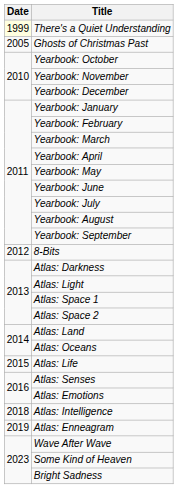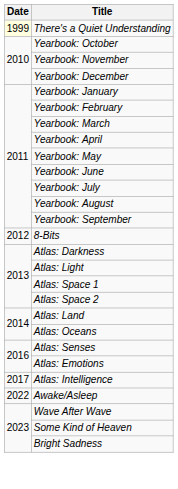 <table class="wikitable">
 <tr>
 <th>Date</th>
 <th>Title</th>
 </tr>
 <tr>
 <td style="background: lightyellow;">1999</td>
 <td><em>There's a Quiet Understanding</em></td>
-</tr>
-<tr>
-<td>2005</td>
-<td><em>Ghosts of Christmas Past</em></td>
 </tr>
 <tr>
 <td rowspan="3">2010</td>
 <td><em>Yearbook: October</em></td>
 </tr>
 <tr>
 <td><em>Yearbook:</em> <em>November</em></td>
 </tr>
 <tr>
 <td><em>Yearbook:</em> <em>December</em></td>
 </tr>
 <tr>
 <td rowspan="9">2011</td>
 <td><em>Yearbook:</em> <em>January</em></td>
 </tr>
 <tr>
 <td><em>Yearbook:</em> <em>February</em></td>
 </tr>
 <tr>
 <td><em>Yearbook:</em> <em>March</em></td>
 </tr>
 <tr>
 <td><em>Yearbook:</em> <em>April</em></td>
 </tr>
 <tr>
 <td><em>Yearbook:</em> <em>May</em></td>
 </tr>
 <tr>
 <td><em>Yearbook:</em> <em>June</em></td>
 </tr>
 <tr>
 <td><em>Yearbook:</em> <em>July</em></td>
 </tr>
 <tr>
 <td><em>Yearbook:</em> <em>August</em></td>
 </tr>
 <tr>
 <td><em>Yearbook:</em> <em>September</em></td>
 </tr>
 <tr>
 <td>2012</td>
 <td><em>8-Bits</em></td>
 </tr>
 <tr>
 <td rowspan="4">2013</td>
 <td><em>Atlas: Darkness</em></td>
 </tr>
 <tr>
 <td><em>Atlas: Light</em></td>
 </tr>
 <tr>
 <td><em>Atlas: Space 1</em></td>
 </tr>
 <tr>
 <td><em>Atlas: Space 2</em></td>
 </tr>
 <tr>
 <td rowspan="2">2014</td>
 <td><em>Atlas: Land</em></td>
 </tr>
 <tr>
 <td><em>Atlas: Oceans</em></td>
 </tr>
 <tr>
-<td>2015</td>
-<td><em>Atlas: Life</em></td>
-</tr>
-<tr>
 <td rowspan="2">2016</td>
 <td><em>Atlas: Senses</em></td>
 </tr>
 <tr>
 <td><em>Atlas: Emotions</em></td>
 </tr>
 <tr>
-<td>2018</td>
+<td>2017</td>
 <td><em>Atlas: Intelligence</em></td>
 </tr>
 <tr>
-<td>2019</td>
-<td><em>Atlas: Enneagram</em></td>
+<td>2022</td>
+<td><em>Awake/Asleep</em></td>
 </tr>
 <tr>
 <td rowspan="3">2023</td>
 <td><em>Wave After Wave</em></td>
 </tr>
 <tr>
 <td><em>Some Kind of Heaven</em></td>
 </tr>
 <tr>
 <td><em>Bright Sadness</em></td>
 </tr>
 </table>
